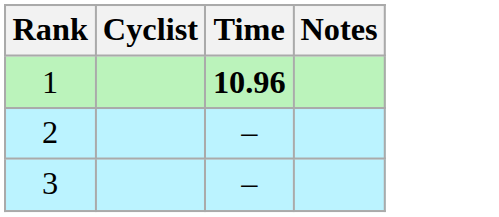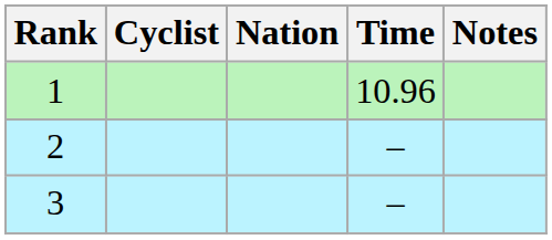 <table class="wikitable sortable" style="text-align:center">
 <tr>
 <th>Rank</th>
 <th>Cyclist</th>
+<th>Nation</th>
 <th>Time</th>
 <th>Notes</th>
 </tr>
 <tr bgcolor=bbf3bb>
 <td>1</td>
 <td align=left></td>
-<td><strong>10.96</strong></td>
+<td align=left></td>
+<td>10.96</td>
 <td></td>
 </tr>
 <tr bgcolor=bbf3ff>
 <td>2</td>
+<td align=left></td>
 <td align=left></td>
 <td>–</td>
 <td></td>
 </tr>
 <tr bgcolor=bbf3ff>
 <td>3</td>
 <td align=left></td>
+<td align=left></td>
 <td>–</td>
 <td></td>
 </tr>
 </table>
